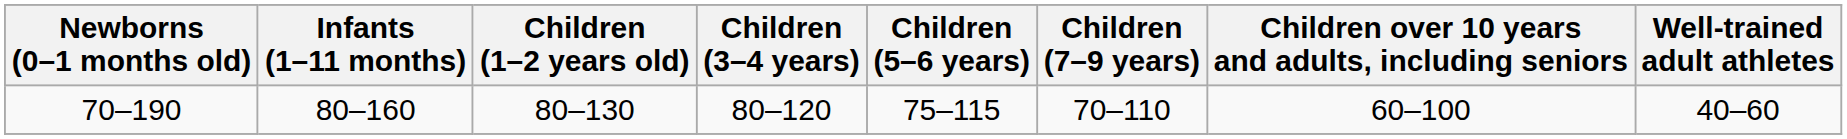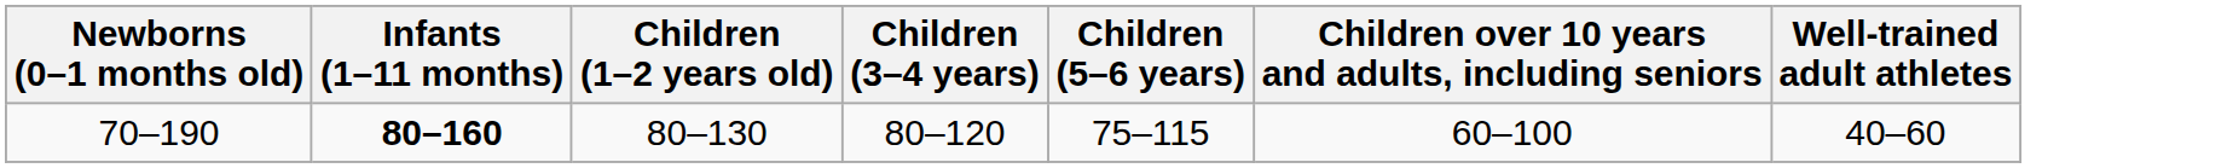 <table class="wikitable" style="text-align: center;">
 <tr>
 <th>Newborns<br>(0–1 months old)</th>
 <th>Infants<br>(1–11 months)</th>
 <th>Children<br>(1–2 years old)</th>
 <th>Children<br>(3–4 years)</th>
 <th>Children<br>(5–6 years)</th>
-<th>Children<br>(7–9 years)</th>
 <th>Children over 10 years<br>and adults, including seniors</th>
 <th>Well-trained<br>adult athletes</th>
 </tr>
 <tr>
 <td>70–190</td>
-<td>80–160</td>
+<td><strong>80–160</strong></td>
 <td>80–130</td>
 <td>80–120</td>
 <td>75–115</td>
-<td>70–110</td>
 <td>60–100</td>
 <td>40–60</td>
 </tr>
 </table>
